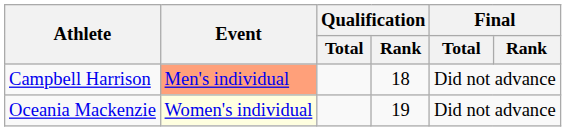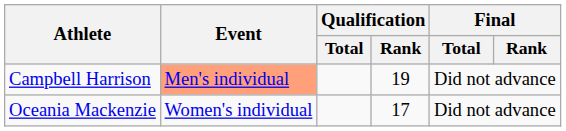 <table class="wikitable" style="font-size:90%">
 <tr>
 <th rowspan="2">Athlete</th>
 <th rowspan="2">Event</th>
 <th colspan="2">Qualification</th>
 <th colspan="2">Final</th>
 </tr>
 <tr style="font-size: 95%">
 <th>Total</th>
 <th>Rank</th>
 <th>Total</th>
 <th>Rank</th>
 </tr>
 <tr align="center">
 <td align="left"><a href='#'>Campbell Harrison</a></td>
 <td align="left" style="background: lightsalmon;"><a href='#'>Men's individual</a></td>
 <td></td>
-<td>18</td>
+<td>19</td>
 <td colspan=2>Did not advance</td>
 </tr>
 <tr align="center">
 <td align="left"><a href='#'>Oceania Mackenzie</a></td>
-<td align="left" style="background: lightyellow;"><a href='#'>Women's individual</a></td>
+<td align="left"><a href='#'>Women's individual</a></td>
 <td></td>
-<td>19</td>
+<td>17</td>
 <td colspan=2>Did not advance</td>
 </tr>
 </table>
